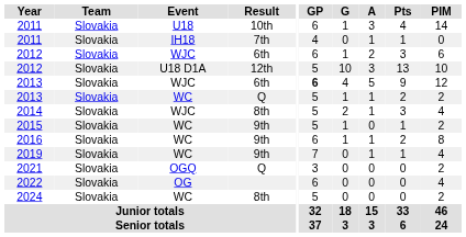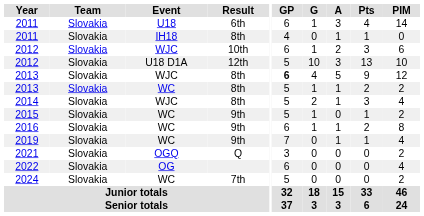 <table border="0" cellpadding="1" cellspacing="0" ID="Table3" style="text-align:center; width:40em">
 <tr ALIGN="center" bgcolor="#e0e0e0">
 <th>Year</th>
 <th>Team</th>
 <th>Event</th>
 <th>Result</th>
 <th rowspan="99" bgcolor="#ffffff"></th>
 <th>GP</th>
 <th>G</th>
 <th>A</th>
 <th>Pts</th>
 <th>PIM</th>
 </tr>
 <tr>
 <td><a href='#'>2011</a></td>
 <td><a href='#'>Slovakia</a></td>
 <td><a href='#'>U18</a></td>
-<td>10th</td>
+<td>6th</td>
 <td>6</td>
 <td>1</td>
 <td>3</td>
 <td>4</td>
 <td>14</td>
 </tr>
 <tr bgcolor="#f0f0f0">
 <td><a href='#'>2011</a></td>
 <td>Slovakia</td>
 <td><a href='#'>IH18</a></td>
-<td>7th</td>
+<td>8th</td>
 <td>4</td>
 <td>0</td>
 <td>1</td>
 <td>1</td>
 <td>0</td>
 </tr>
 <tr>
 <td><a href='#'>2012</a></td>
 <td><a href='#'>Slovakia</a></td>
 <td><a href='#'>WJC</a></td>
-<td>6th</td>
+<td>10th</td>
 <td>6</td>
 <td>1</td>
 <td>2</td>
 <td>3</td>
 <td>6</td>
 </tr>
 <tr bgcolor="#f0f0f0">
 <td><a href='#'>2012</a></td>
 <td>Slovakia</td>
 <td>U18 D1A</td>
 <td>12th</td>
 <td>5</td>
 <td>10</td>
 <td>3</td>
 <td>13</td>
 <td>10</td>
 </tr>
 <tr>
 <td><a href='#'>2013</a></td>
 <td>Slovakia</td>
 <td>WJC</td>
-<td>6th</td>
+<td>8th</td>
 <td><strong>6</strong></td>
 <td>4</td>
 <td>5</td>
 <td>9</td>
 <td>12</td>
 </tr>
 <tr bgcolor="#f0f0f0">
 <td><a href='#'>2013</a></td>
 <td><a href='#'>Slovakia</a></td>
 <td><a href='#'>WC</a></td>
-<td>Q</td>
+<td>8th</td>
 <td>5</td>
 <td>1</td>
 <td>1</td>
 <td>2</td>
 <td>2</td>
 </tr>
 <tr>
 <td><a href='#'>2014</a></td>
 <td>Slovakia</td>
 <td>WJC</td>
 <td>8th</td>
 <td>5</td>
 <td>2</td>
 <td>1</td>
 <td>3</td>
 <td>4</td>
 </tr>
 <tr bgcolor="#f0f0f0">
 <td><a href='#'>2015</a></td>
 <td>Slovakia</td>
 <td>WC</td>
 <td>9th</td>
 <td>5</td>
 <td>1</td>
 <td>0</td>
 <td>1</td>
 <td>2</td>
 </tr>
 <tr>
 <td><a href='#'>2016</a></td>
 <td>Slovakia</td>
 <td>WC</td>
 <td>9th</td>
 <td>6</td>
 <td>1</td>
 <td>1</td>
 <td>2</td>
 <td>8</td>
 </tr>
 <tr bgcolor="#f0f0f0">
 <td><a href='#'>2019</a></td>
 <td>Slovakia</td>
 <td>WC</td>
 <td>9th</td>
 <td>7</td>
 <td>0</td>
 <td>1</td>
 <td>1</td>
 <td>4</td>
 </tr>
 <tr>
 <td><a href='#'>2021</a></td>
 <td>Slovakia</td>
 <td><a href='#'>OGQ</a></td>
 <td>Q</td>
 <td>3</td>
 <td>0</td>
 <td>0</td>
 <td>0</td>
 <td>2</td>
 </tr>
 <tr bgcolor="#f0f0f0">
 <td><a href='#'>2022</a></td>
 <td>Slovakia</td>
 <td><a href='#'>OG</a></td>
 <td></td>
 <td>6</td>
 <td>0</td>
 <td>0</td>
 <td>0</td>
 <td>4</td>
 </tr>
 <tr>
 <td><a href='#'>2024</a></td>
 <td>Slovakia</td>
 <td>WC</td>
-<td>8th</td>
+<td>7th</td>
 <td>5</td>
 <td>0</td>
 <td>0</td>
 <td>0</td>
 <td>2</td>
 </tr>
 <tr bgcolor="#e0e0e0">
 <th colspan="4">Junior totals</th>
 <th>32</th>
 <th>18</th>
 <th>15</th>
 <th>33</th>
 <th>46</th>
 </tr>
 <tr bgcolor="#e0e0e0">
 <th colspan="4">Senior totals</th>
 <th>37</th>
 <th>3</th>
 <th>3</th>
 <th>6</th>
 <th>24</th>
 </tr>
 </table>
